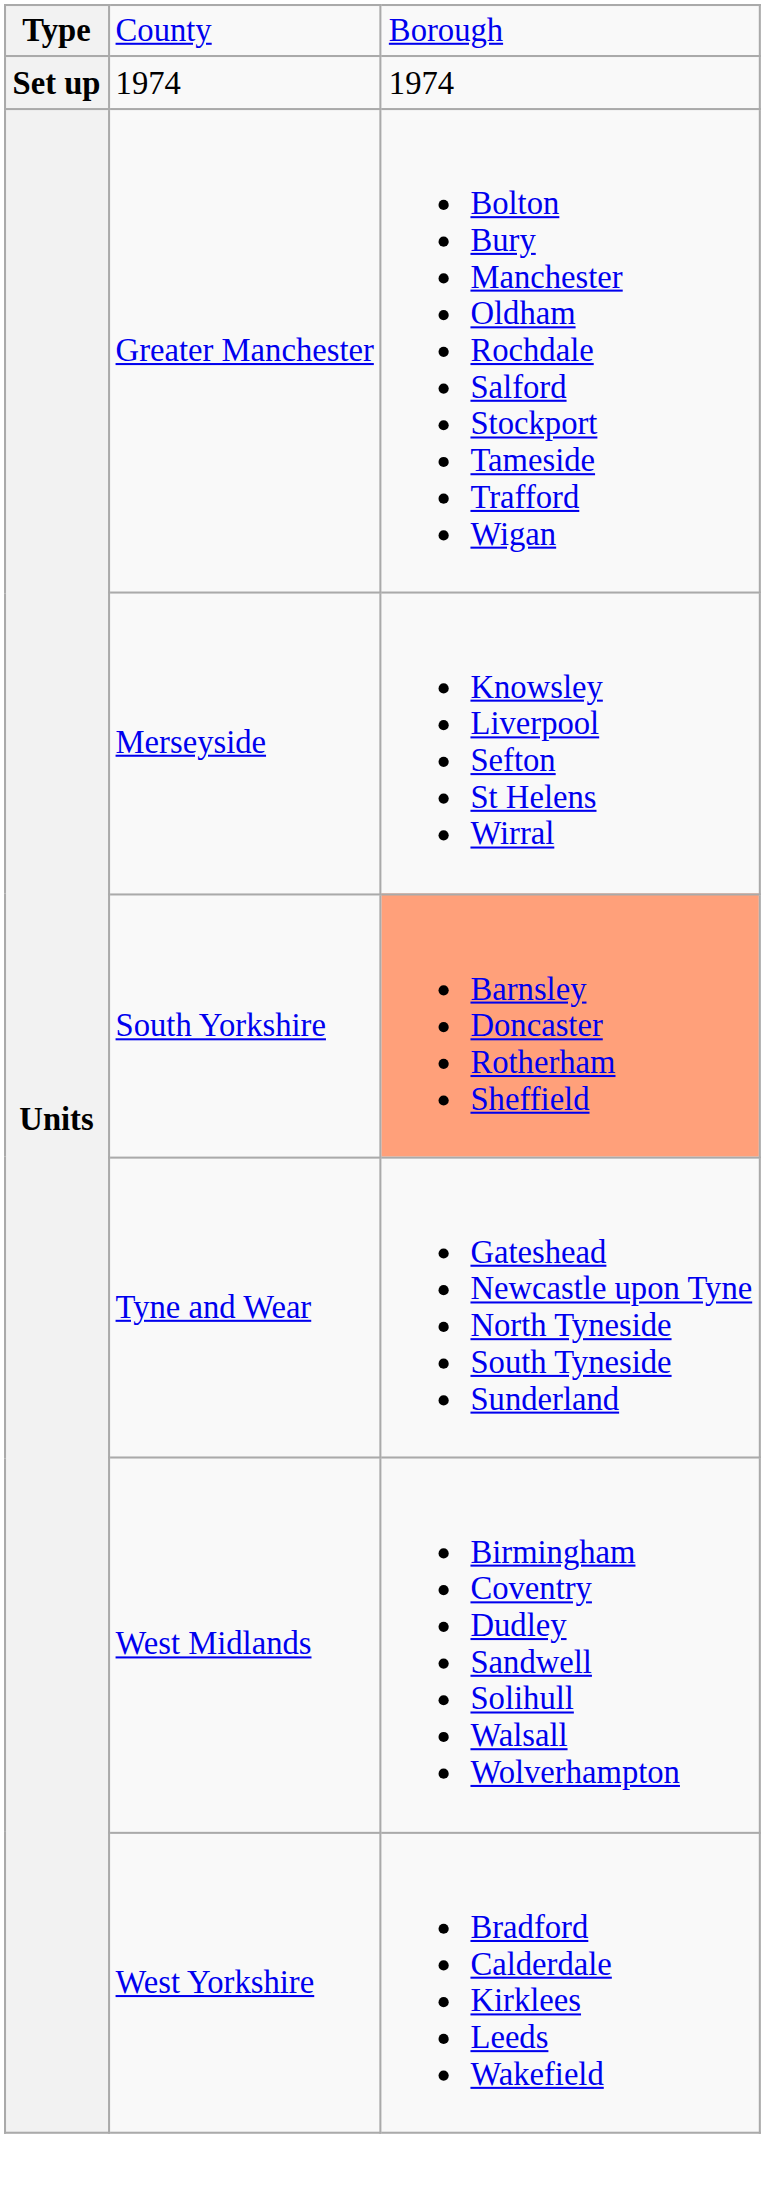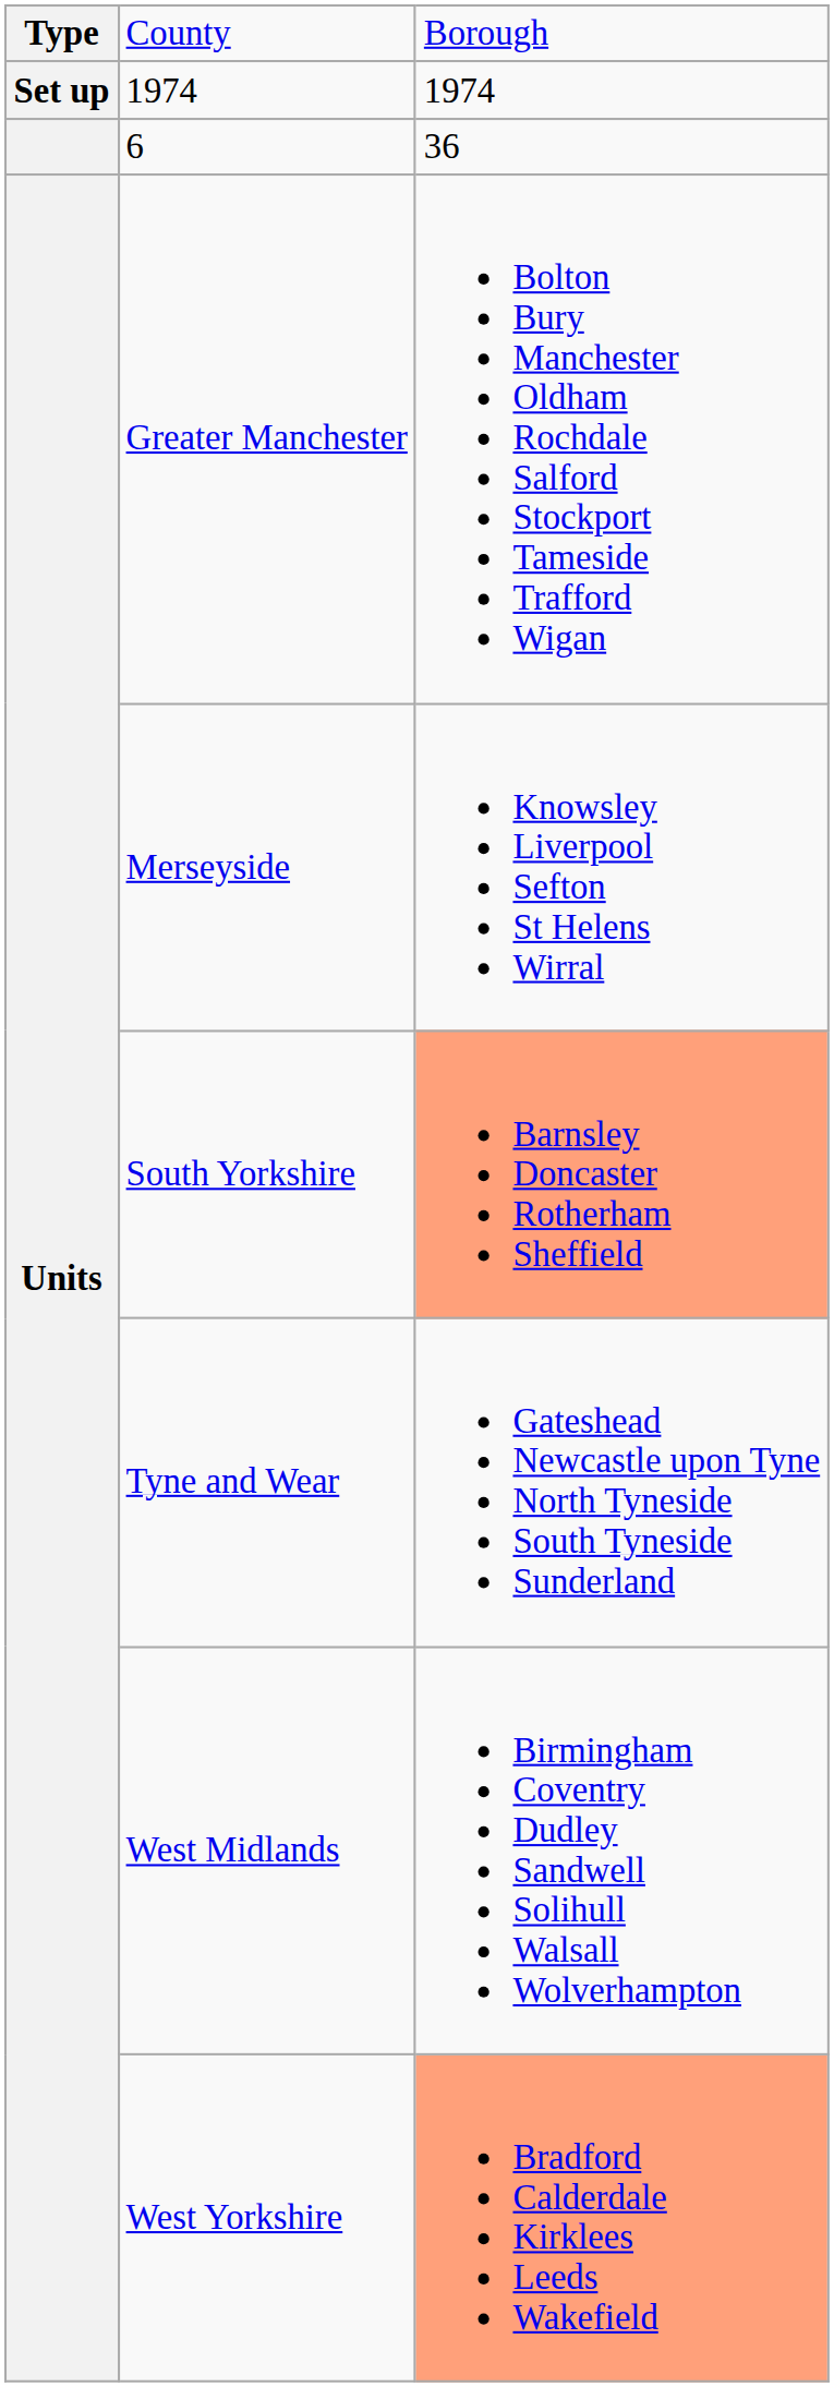 <table class="wikitable">
 <tr>
 <th>Type</th>
 <td><a href='#'>County</a></td>
 <td><a href='#'>Borough</a></td>
 </tr>
 <tr>
 <th>Set up</th>
 <td>1974</td>
 <td>1974</td>
+</tr>
+<tr>
+<th></th>
+<td>6</td>
+<td>36</td>
 </tr>
 <tr>
 <th rowspan=6>Units</th>
 <td><a href='#'>Greater Manchester</a></td>
 <td><br><ul><li><a href='#'>Bolton</a></li><li><a href='#'>Bury</a></li><li><a href='#'>Manchester</a></li><li><a href='#'>Oldham</a></li><li><a href='#'>Rochdale</a></li><li><a href='#'>Salford</a></li><li><a href='#'>Stockport</a></li><li><a href='#'>Tameside</a></li><li><a href='#'>Trafford</a></li><li><a href='#'>Wigan</a></li></ul></td>
 </tr>
 <tr>
 <td><a href='#'>Merseyside</a></td>
 <td><br><ul><li><a href='#'>Knowsley</a></li><li><a href='#'>Liverpool</a></li><li><a href='#'>Sefton</a></li><li><a href='#'>St Helens</a></li><li><a href='#'>Wirral</a></li></ul></td>
 </tr>
 <tr>
 <td><a href='#'>South Yorkshire</a></td>
 <td style="background: lightsalmon;"><br><ul><li><a href='#'>Barnsley</a></li><li><a href='#'>Doncaster</a></li><li><a href='#'>Rotherham</a></li><li><a href='#'>Sheffield</a></li></ul></td>
 </tr>
 <tr>
 <td><a href='#'>Tyne and Wear</a></td>
 <td><br><ul><li><a href='#'>Gateshead</a></li><li><a href='#'>Newcastle upon Tyne</a></li><li><a href='#'>North Tyneside</a></li><li><a href='#'>South Tyneside</a></li><li><a href='#'>Sunderland</a></li></ul></td>
 </tr>
 <tr>
 <td><a href='#'>West Midlands</a></td>
 <td><br><ul><li><a href='#'>Birmingham</a></li><li><a href='#'>Coventry</a></li><li><a href='#'>Dudley</a></li><li><a href='#'>Sandwell</a></li><li><a href='#'>Solihull</a></li><li><a href='#'>Walsall</a></li><li><a href='#'>Wolverhampton</a></li></ul></td>
 </tr>
 <tr>
 <td><a href='#'>West Yorkshire</a></td>
-<td><br><ul><li><a href='#'>Bradford</a></li><li><a href='#'>Calderdale</a></li><li><a href='#'>Kirklees</a></li><li><a href='#'>Leeds</a></li><li><a href='#'>Wakefield</a></li></ul></td>
+<td style="background: lightsalmon;"><br><ul><li><a href='#'>Bradford</a></li><li><a href='#'>Calderdale</a></li><li><a href='#'>Kirklees</a></li><li><a href='#'>Leeds</a></li><li><a href='#'>Wakefield</a></li></ul></td>
 </tr>
 </table>
